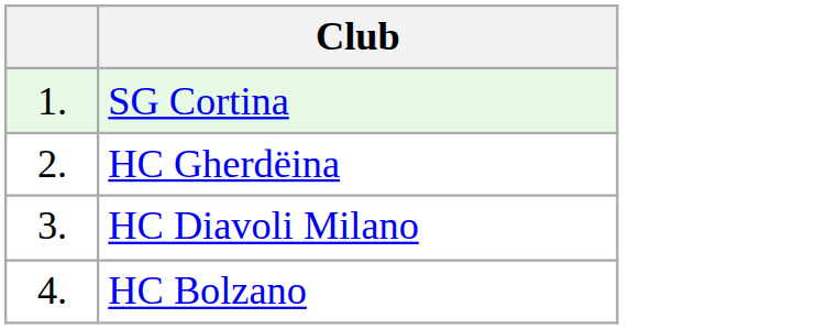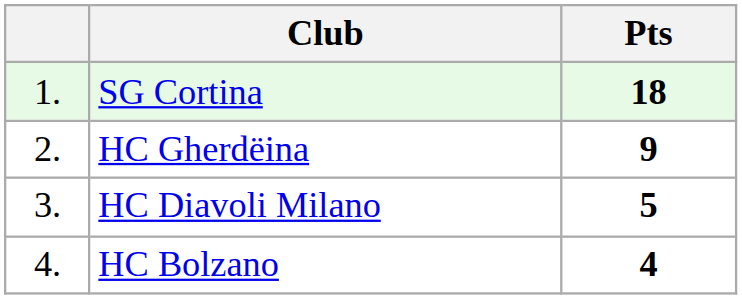 <table class="wikitable">
 <tr>
 <th width="30"></th>
 <th width="200">Club</th>
+<th width="70">Pts</th>
 </tr>
 <tr bgcolor="#e6fae6" align="center">
 <td>1.</td>
 <td align="left"><a href='#'>SG Cortina</a></td>
+<td><strong>18</strong></td>
 </tr>
 <tr bgcolor="#FFFFFF" align="center">
 <td>2.</td>
 <td align="left"><a href='#'>HC Gherdëina</a></td>
+<td><strong>9</strong></td>
 </tr>
 <tr bgcolor="#FFFFFF" align="center">
 <td>3.</td>
 <td align="left"><a href='#'>HC Diavoli Milano</a></td>
+<td><strong>5</strong></td>
 </tr>
 <tr bgcolor="#FFFFFF" align="center">
 <td>4.</td>
 <td align="left"><a href='#'>HC Bolzano</a></td>
+<td><strong>4</strong></td>
 </tr>
 </table>
